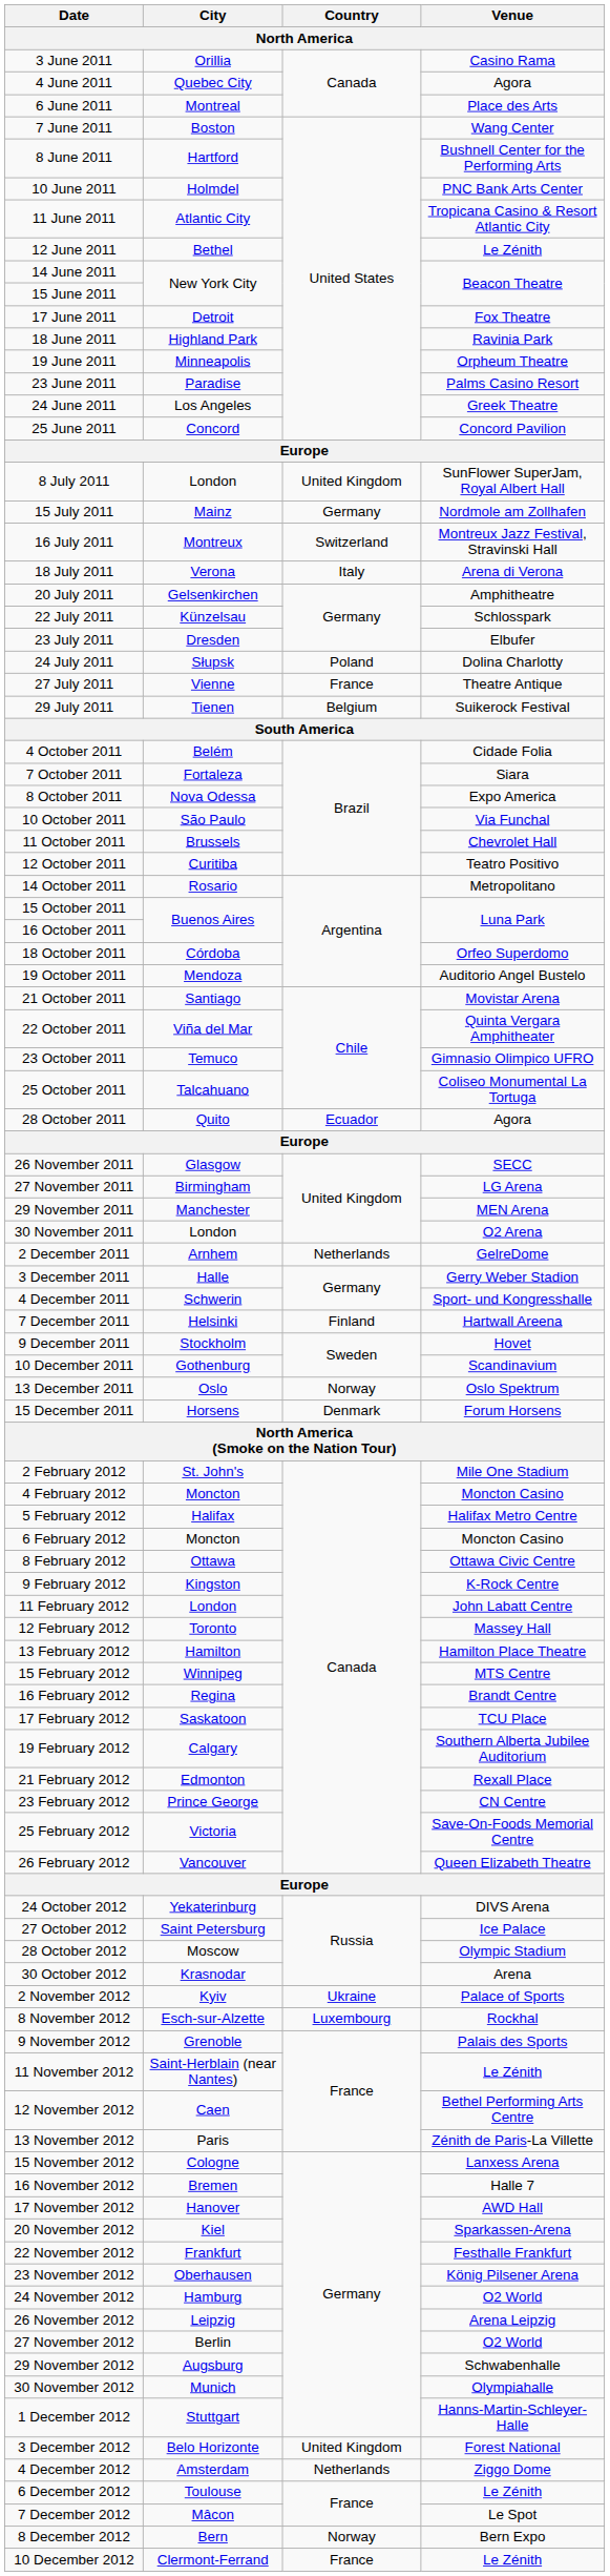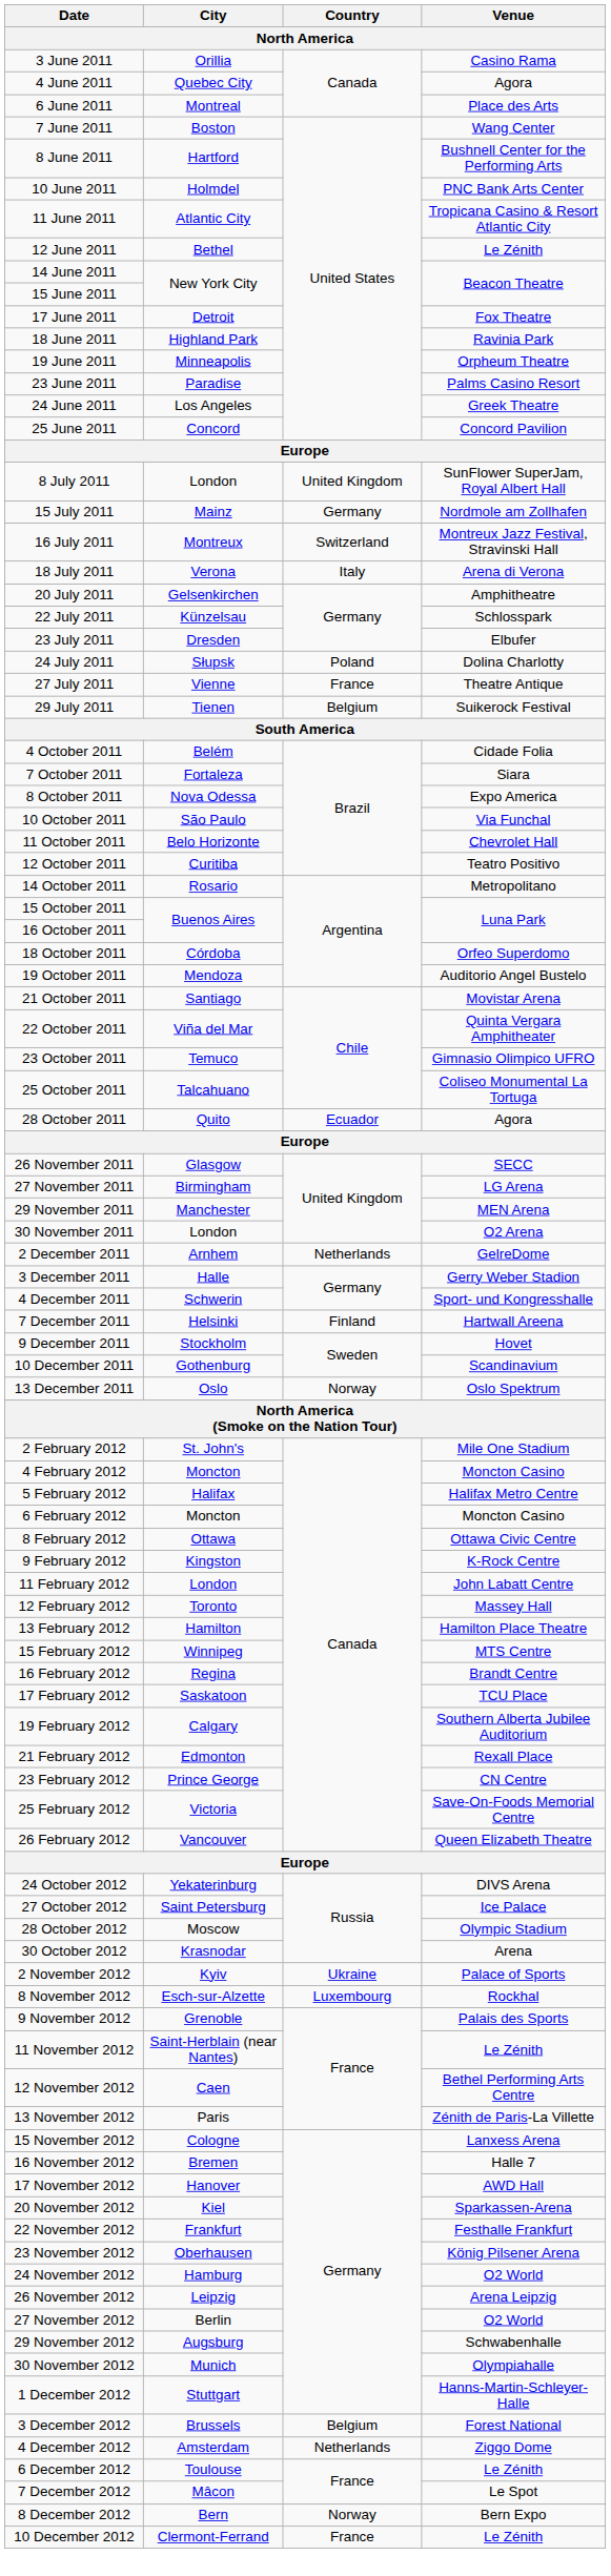 <table class="wikitable" style="text-align:center;">
 <tr>
 <th width="150">Date</th>
 <th width="150">City</th>
 <th width="150">Country</th>
 <th width="200">Venue</th>
 </tr>
 <tr>
 <th colspan="4">North America</th>
 </tr>
 <tr>
 <td>3 June 2011</td>
 <td><a href='#'>Orillia</a></td>
 <td rowspan="3">Canada</td>
 <td><a href='#'>Casino Rama</a></td>
 </tr>
 <tr>
 <td>4 June 2011</td>
 <td><a href='#'>Quebec City</a></td>
 <td>Agora</td>
 </tr>
 <tr>
 <td>6 June 2011</td>
 <td><a href='#'>Montreal</a></td>
 <td><a href='#'>Place des Arts</a></td>
 </tr>
 <tr>
 <td>7 June 2011</td>
 <td><a href='#'>Boston</a></td>
 <td rowspan="13">United States</td>
 <td><a href='#'>Wang Center</a></td>
 </tr>
 <tr>
 <td>8 June 2011</td>
 <td><a href='#'>Hartford</a></td>
 <td><a href='#'>Bushnell Center for the Performing Arts</a></td>
 </tr>
 <tr>
 <td>10 June 2011</td>
 <td><a href='#'>Holmdel</a></td>
 <td><a href='#'>PNC Bank Arts Center</a></td>
 </tr>
 <tr>
 <td>11 June 2011</td>
 <td><a href='#'>Atlantic City</a></td>
 <td><a href='#'>Tropicana Casino & Resort Atlantic City</a></td>
 </tr>
 <tr>
 <td>12 June 2011</td>
 <td><a href='#'>Bethel</a></td>
 <td><a href='#'>Le Zénith</a></td>
 </tr>
 <tr>
 <td>14 June 2011</td>
 <td rowspan="2">New York City</td>
 <td rowspan="2"><a href='#'>Beacon Theatre</a></td>
 </tr>
 <tr>
 <td>15 June 2011</td>
 </tr>
 <tr>
 <td>17 June 2011</td>
 <td><a href='#'>Detroit</a></td>
 <td><a href='#'>Fox Theatre</a></td>
 </tr>
 <tr>
 <td>18 June 2011</td>
 <td><a href='#'>Highland Park</a></td>
 <td><a href='#'>Ravinia Park</a></td>
 </tr>
 <tr>
 <td>19 June 2011</td>
 <td><a href='#'>Minneapolis</a></td>
 <td><a href='#'>Orpheum Theatre</a></td>
 </tr>
 <tr>
 <td>23 June 2011</td>
 <td><a href='#'>Paradise</a></td>
 <td><a href='#'>Palms Casino Resort</a></td>
 </tr>
 <tr>
 <td>24 June 2011</td>
 <td>Los Angeles</td>
 <td><a href='#'>Greek Theatre</a></td>
 </tr>
 <tr>
 <td>25 June 2011</td>
 <td><a href='#'>Concord</a></td>
 <td><a href='#'>Concord Pavilion</a></td>
 </tr>
 <tr>
 <th colspan="4">Europe</th>
 </tr>
 <tr>
 <td>8 July 2011</td>
 <td>London</td>
 <td>United Kingdom</td>
 <td>SunFlower SuperJam, <a href='#'>Royal Albert Hall</a></td>
 </tr>
 <tr>
 <td>15 July 2011</td>
 <td><a href='#'>Mainz</a></td>
 <td>Germany</td>
 <td><a href='#'>Nordmole am Zollhafen</a></td>
 </tr>
 <tr>
 <td>16 July 2011</td>
 <td><a href='#'>Montreux</a></td>
 <td>Switzerland</td>
 <td><a href='#'>Montreux Jazz Festival</a>, Stravinski Hall</td>
 </tr>
 <tr>
 <td>18 July 2011</td>
 <td><a href='#'>Verona</a></td>
 <td>Italy</td>
 <td><a href='#'>Arena di Verona</a></td>
 </tr>
 <tr>
 <td>20 July 2011</td>
 <td><a href='#'>Gelsenkirchen</a></td>
 <td rowspan="3">Germany</td>
 <td>Amphitheatre</td>
 </tr>
 <tr>
 <td>22 July 2011</td>
 <td><a href='#'>Künzelsau</a></td>
 <td>Schlosspark</td>
 </tr>
 <tr>
 <td>23 July 2011</td>
 <td><a href='#'>Dresden</a></td>
 <td>Elbufer</td>
 </tr>
 <tr>
 <td>24 July 2011</td>
 <td><a href='#'>Słupsk</a></td>
 <td>Poland</td>
 <td>Dolina Charlotty</td>
 </tr>
 <tr>
 <td>27 July 2011</td>
 <td><a href='#'>Vienne</a></td>
 <td>France</td>
 <td>Theatre Antique</td>
 </tr>
 <tr>
 <td>29 July 2011</td>
 <td><a href='#'>Tienen</a></td>
 <td>Belgium</td>
 <td>Suikerock Festival</td>
 </tr>
 <tr>
 <th colspan="4">South America</th>
 </tr>
 <tr>
 <td>4 October 2011</td>
 <td><a href='#'>Belém</a></td>
 <td rowspan="6">Brazil</td>
 <td>Cidade Folia</td>
 </tr>
 <tr>
 <td>7 October 2011</td>
 <td><a href='#'>Fortaleza</a></td>
 <td>Siara</td>
 </tr>
 <tr>
 <td>8 October 2011</td>
 <td><a href='#'>Nova Odessa</a></td>
 <td>Expo America</td>
 </tr>
 <tr>
 <td>10 October 2011</td>
 <td><a href='#'>São Paulo</a></td>
 <td><a href='#'>Via Funchal</a></td>
 </tr>
 <tr>
 <td>11 October 2011</td>
-<td><a href='#'>Brussels</a></td>
+<td><a href='#'>Belo Horizonte</a></td>
 <td><a href='#'>Chevrolet Hall</a></td>
 </tr>
 <tr>
 <td>12 October 2011</td>
 <td><a href='#'>Curitiba</a></td>
 <td>Teatro Positivo</td>
 </tr>
 <tr>
 <td>14 October 2011</td>
 <td><a href='#'>Rosario</a></td>
 <td rowspan="5">Argentina</td>
 <td>Metropolitano</td>
 </tr>
 <tr>
 <td>15 October 2011</td>
 <td rowspan="2"><a href='#'>Buenos Aires</a></td>
 <td rowspan="2"><a href='#'>Luna Park</a></td>
 </tr>
 <tr>
 <td>16 October 2011</td>
 </tr>
 <tr>
 <td>18 October 2011</td>
 <td><a href='#'>Córdoba</a></td>
 <td><a href='#'>Orfeo Superdomo</a></td>
 </tr>
 <tr>
 <td>19 October 2011</td>
 <td><a href='#'>Mendoza</a></td>
 <td>Auditorio Angel Bustelo</td>
 </tr>
 <tr>
 <td>21 October 2011</td>
 <td><a href='#'>Santiago</a></td>
 <td rowspan="4"><a href='#'>Chile</a></td>
 <td><a href='#'>Movistar Arena</a></td>
 </tr>
 <tr>
 <td>22 October 2011</td>
 <td><a href='#'>Viña del Mar</a></td>
 <td><a href='#'>Quinta Vergara Amphitheater</a></td>
 </tr>
 <tr>
 <td>23 October 2011</td>
 <td><a href='#'>Temuco</a></td>
 <td><a href='#'>Gimnasio Olimpico UFRO</a></td>
 </tr>
 <tr>
 <td>25 October 2011</td>
 <td><a href='#'>Talcahuano</a></td>
 <td><a href='#'>Coliseo Monumental La Tortuga</a></td>
 </tr>
 <tr>
 <td>28 October 2011</td>
 <td><a href='#'>Quito</a></td>
 <td><a href='#'>Ecuador</a></td>
 <td>Agora</td>
 </tr>
 <tr>
 <th colspan="4">Europe</th>
 </tr>
 <tr>
 <td>26 November 2011</td>
 <td><a href='#'>Glasgow</a></td>
 <td rowspan="4">United Kingdom</td>
 <td><a href='#'>SECC</a></td>
 </tr>
 <tr>
 <td>27 November 2011</td>
 <td><a href='#'>Birmingham</a></td>
 <td><a href='#'>LG Arena</a></td>
 </tr>
 <tr>
 <td>29 November 2011</td>
 <td><a href='#'>Manchester</a></td>
 <td><a href='#'>MEN Arena</a></td>
 </tr>
 <tr>
 <td>30 November 2011</td>
 <td>London</td>
 <td><a href='#'>O2 Arena</a></td>
 </tr>
 <tr>
 <td>2 December 2011</td>
 <td><a href='#'>Arnhem</a></td>
 <td>Netherlands</td>
 <td><a href='#'>GelreDome</a></td>
 </tr>
 <tr>
 <td>3 December 2011</td>
 <td><a href='#'>Halle</a></td>
 <td rowspan="2">Germany</td>
 <td><a href='#'>Gerry Weber Stadion</a></td>
 </tr>
 <tr>
 <td>4 December 2011</td>
 <td><a href='#'>Schwerin</a></td>
 <td><a href='#'>Sport- und Kongresshalle</a></td>
 </tr>
 <tr>
 <td>7 December 2011</td>
 <td><a href='#'>Helsinki</a></td>
 <td>Finland</td>
 <td><a href='#'>Hartwall Areena</a></td>
 </tr>
 <tr>
 <td>9 December 2011</td>
 <td><a href='#'>Stockholm</a></td>
 <td rowspan="2">Sweden</td>
 <td><a href='#'>Hovet</a></td>
 </tr>
 <tr>
 <td>10 December 2011</td>
 <td><a href='#'>Gothenburg</a></td>
 <td><a href='#'>Scandinavium</a></td>
 </tr>
 <tr>
 <td>13 December 2011</td>
 <td><a href='#'>Oslo</a></td>
 <td>Norway</td>
 <td><a href='#'>Oslo Spektrum</a></td>
-</tr>
-<tr>
-<td>15 December 2011</td>
-<td><a href='#'>Horsens</a></td>
-<td>Denmark</td>
-<td><a href='#'>Forum Horsens</a></td>
 </tr>
 <tr>
 <th colspan="4">North America <br>(Smoke on the Nation Tour)</th>
 </tr>
 <tr>
 <td>2 February 2012</td>
 <td><a href='#'>St. John's</a></td>
 <td rowspan="17">Canada</td>
 <td><a href='#'>Mile One Stadium</a></td>
 </tr>
 <tr>
 <td>4 February 2012</td>
 <td><a href='#'>Moncton</a></td>
 <td><a href='#'>Moncton Casino</a></td>
 </tr>
 <tr>
 <td>5 February 2012</td>
 <td><a href='#'>Halifax</a></td>
 <td><a href='#'>Halifax Metro Centre</a></td>
 </tr>
 <tr>
 <td>6 February 2012</td>
 <td>Moncton</td>
 <td>Moncton Casino</td>
 </tr>
 <tr>
 <td>8 February 2012</td>
 <td><a href='#'>Ottawa</a></td>
 <td><a href='#'>Ottawa Civic Centre</a></td>
 </tr>
 <tr>
 <td>9 February 2012</td>
 <td><a href='#'>Kingston</a></td>
 <td><a href='#'>K-Rock Centre</a></td>
 </tr>
 <tr>
 <td>11 February 2012</td>
 <td><a href='#'>London</a></td>
 <td><a href='#'>John Labatt Centre</a></td>
 </tr>
 <tr>
 <td>12 February 2012</td>
 <td><a href='#'>Toronto</a></td>
 <td><a href='#'>Massey Hall</a></td>
 </tr>
 <tr>
 <td>13 February 2012</td>
 <td><a href='#'>Hamilton</a></td>
 <td><a href='#'>Hamilton Place Theatre</a></td>
 </tr>
 <tr>
 <td>15 February 2012</td>
 <td><a href='#'>Winnipeg</a></td>
 <td><a href='#'>MTS Centre</a></td>
 </tr>
 <tr>
 <td>16 February 2012</td>
 <td><a href='#'>Regina</a></td>
 <td><a href='#'>Brandt Centre</a></td>
 </tr>
 <tr>
 <td>17 February 2012</td>
 <td><a href='#'>Saskatoon</a></td>
 <td><a href='#'>TCU Place</a></td>
 </tr>
 <tr>
 <td>19 February 2012</td>
 <td><a href='#'>Calgary</a></td>
 <td><a href='#'>Southern Alberta Jubilee Auditorium</a></td>
 </tr>
 <tr>
 <td>21 February 2012</td>
 <td><a href='#'>Edmonton</a></td>
 <td><a href='#'>Rexall Place</a></td>
 </tr>
 <tr>
 <td>23 February 2012</td>
 <td><a href='#'>Prince George</a></td>
 <td><a href='#'>CN Centre</a></td>
 </tr>
 <tr>
 <td>25 February 2012</td>
 <td><a href='#'>Victoria</a></td>
 <td><a href='#'>Save-On-Foods Memorial Centre</a></td>
 </tr>
 <tr>
 <td>26 February 2012</td>
 <td><a href='#'>Vancouver</a></td>
 <td><a href='#'>Queen Elizabeth Theatre</a></td>
 </tr>
 <tr>
 <th colspan="4">Europe</th>
 </tr>
 <tr>
 <td>24 October 2012</td>
 <td><a href='#'>Yekaterinburg</a></td>
 <td rowspan="4">Russia</td>
 <td>DIVS Arena</td>
 </tr>
 <tr>
 <td>27 October 2012</td>
 <td><a href='#'>Saint Petersburg</a></td>
 <td><a href='#'>Ice Palace</a></td>
 </tr>
 <tr>
 <td>28 October 2012</td>
 <td>Moscow</td>
 <td><a href='#'>Olympic Stadium</a></td>
 </tr>
 <tr>
 <td>30 October 2012</td>
 <td><a href='#'>Krasnodar</a></td>
 <td>Arena</td>
 </tr>
 <tr>
 <td>2 November 2012</td>
 <td><a href='#'>Kyiv</a></td>
 <td><a href='#'>Ukraine</a></td>
 <td><a href='#'>Palace of Sports</a></td>
 </tr>
 <tr>
 <td>8 November 2012</td>
 <td><a href='#'>Esch-sur-Alzette</a></td>
 <td><a href='#'>Luxembourg</a></td>
 <td><a href='#'>Rockhal</a></td>
 </tr>
 <tr>
 <td>9 November 2012</td>
 <td><a href='#'>Grenoble</a></td>
 <td rowspan="4">France</td>
 <td><a href='#'>Palais des Sports</a></td>
 </tr>
 <tr>
 <td>11 November 2012</td>
 <td><a href='#'>Saint-Herblain</a> (near <a href='#'>Nantes</a>)</td>
 <td><a href='#'>Le Zénith</a></td>
 </tr>
 <tr>
 <td>12 November 2012</td>
 <td><a href='#'>Caen</a></td>
 <td><a href='#'>Bethel Performing Arts Centre</a></td>
 </tr>
 <tr>
 <td>13 November 2012</td>
 <td>Paris</td>
 <td><a href='#'>Zénith de Paris</a>-La Villette</td>
 </tr>
 <tr>
 <td>15 November 2012</td>
 <td><a href='#'>Cologne</a></td>
 <td rowspan="12">Germany</td>
 <td><a href='#'>Lanxess Arena</a></td>
 </tr>
 <tr>
 <td>16 November 2012</td>
 <td><a href='#'>Bremen</a></td>
 <td>Halle 7</td>
 </tr>
 <tr>
 <td>17 November 2012</td>
 <td><a href='#'>Hanover</a></td>
 <td><a href='#'>AWD Hall</a></td>
 </tr>
 <tr>
 <td>20 November 2012</td>
 <td><a href='#'>Kiel</a></td>
 <td><a href='#'>Sparkassen-Arena</a></td>
 </tr>
 <tr>
 <td>22 November 2012</td>
 <td><a href='#'>Frankfurt</a></td>
 <td><a href='#'>Festhalle Frankfurt</a></td>
 </tr>
 <tr>
 <td>23 November 2012</td>
 <td><a href='#'>Oberhausen</a></td>
 <td><a href='#'>König Pilsener Arena</a></td>
 </tr>
 <tr>
 <td>24 November 2012</td>
 <td><a href='#'>Hamburg</a></td>
 <td><a href='#'>O2 World</a></td>
 </tr>
 <tr>
 <td>26 November 2012</td>
 <td><a href='#'>Leipzig</a></td>
 <td><a href='#'>Arena Leipzig</a></td>
 </tr>
 <tr>
 <td>27 November 2012</td>
 <td>Berlin</td>
 <td><a href='#'>O2 World</a></td>
 </tr>
 <tr>
 <td>29 November 2012</td>
 <td><a href='#'>Augsburg</a></td>
 <td>Schwabenhalle</td>
 </tr>
 <tr>
 <td>30 November 2012</td>
 <td><a href='#'>Munich</a></td>
 <td><a href='#'>Olympiahalle</a></td>
 </tr>
 <tr>
 <td>1 December 2012</td>
 <td><a href='#'>Stuttgart</a></td>
 <td><a href='#'>Hanns-Martin-Schleyer-Halle</a></td>
 </tr>
 <tr>
 <td>3 December 2012</td>
-<td><a href='#'>Belo Horizonte</a></td>
-<td>United Kingdom</td>
+<td><a href='#'>Brussels</a></td>
+<td>Belgium</td>
 <td><a href='#'>Forest National</a></td>
 </tr>
 <tr>
 <td>4 December 2012</td>
 <td><a href='#'>Amsterdam</a></td>
 <td>Netherlands</td>
 <td><a href='#'>Ziggo Dome</a></td>
 </tr>
 <tr>
 <td>6 December 2012</td>
 <td><a href='#'>Toulouse</a></td>
 <td rowspan="2">France</td>
 <td><a href='#'>Le Zénith</a></td>
 </tr>
 <tr>
 <td>7 December 2012</td>
 <td><a href='#'>Mâcon</a></td>
 <td>Le Spot</td>
 </tr>
 <tr>
 <td>8 December 2012</td>
 <td><a href='#'>Bern</a></td>
 <td>Norway</td>
 <td>Bern Expo</td>
 </tr>
 <tr>
 <td>10 December 2012</td>
 <td><a href='#'>Clermont-Ferrand</a></td>
 <td>France</td>
 <td><a href='#'>Le Zénith</a></td>
 </tr>
 </table>
